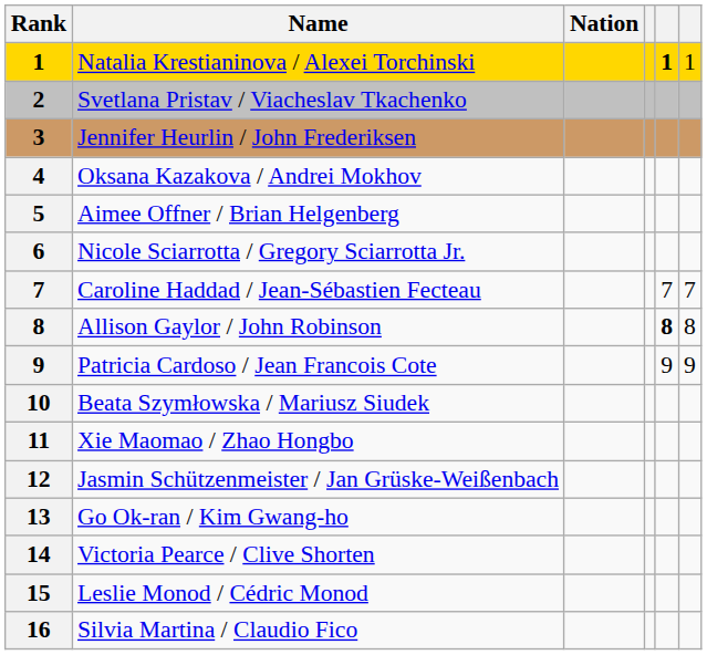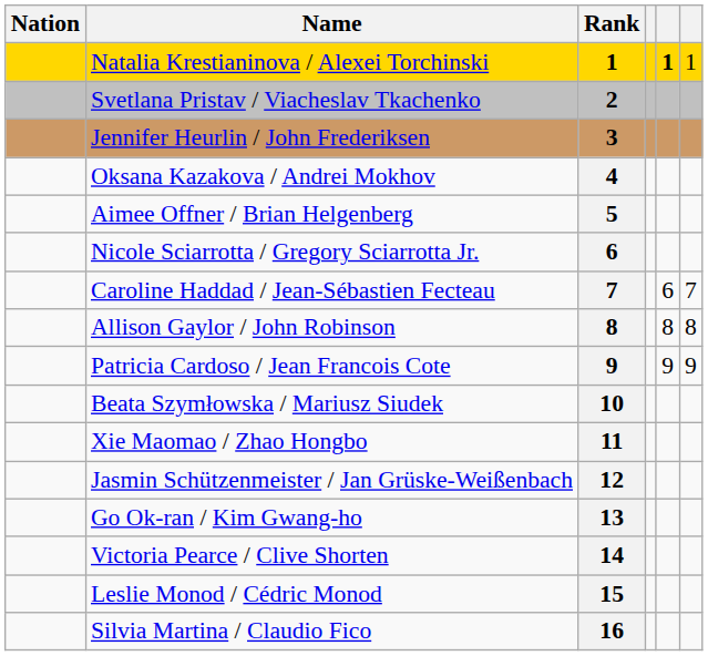 <table class="wikitable sortable">
 <tr>
+<th>Nation</th>
+<th>Name</th>
 <th>Rank</th>
-<th>Name</th>
-<th>Nation</th>
 <th></th>
 <th></th>
 <th></th>
 </tr>
 <tr bgcolor=gold>
+<td></td>
+<td><a href='#'>Natalia Krestianinova</a> / <a href='#'>Alexei Torchinski</a></td>
 <td align=center><strong>1</strong></td>
-<td><a href='#'>Natalia Krestianinova</a> / <a href='#'>Alexei Torchinski</a></td>
-<td></td>
 <td></td>
 <td><strong>1</strong></td>
 <td>1</td>
 </tr>
 <tr bgcolor=silver>
+<td></td>
+<td><a href='#'>Svetlana Pristav</a> / <a href='#'>Viacheslav Tkachenko</a></td>
 <td align=center><strong>2</strong></td>
-<td><a href='#'>Svetlana Pristav</a> / <a href='#'>Viacheslav Tkachenko</a></td>
-<td></td>
 <td></td>
 <td></td>
 <td></td>
 </tr>
 <tr bgcolor=cc9966>
+<td></td>
+<td><a href='#'>Jennifer Heurlin</a> / <a href='#'>John Frederiksen</a></td>
 <td align=center><strong>3</strong></td>
-<td><a href='#'>Jennifer Heurlin</a> / <a href='#'>John Frederiksen</a></td>
-<td></td>
 <td></td>
 <td></td>
 <td></td>
 </tr>
 <tr>
+<td></td>
+<td><a href='#'>Oksana Kazakova</a> / <a href='#'>Andrei Mokhov</a></td>
 <th>4</th>
-<td><a href='#'>Oksana Kazakova</a> / <a href='#'>Andrei Mokhov</a></td>
-<td></td>
 <td></td>
 <td></td>
 <td></td>
 </tr>
 <tr>
+<td></td>
+<td><a href='#'>Aimee Offner</a> / <a href='#'>Brian Helgenberg</a></td>
 <th>5</th>
-<td><a href='#'>Aimee Offner</a> / <a href='#'>Brian Helgenberg</a></td>
-<td></td>
 <td></td>
 <td></td>
 <td></td>
 </tr>
 <tr>
+<td></td>
+<td><a href='#'>Nicole Sciarrotta</a> / <a href='#'>Gregory Sciarrotta Jr.</a></td>
 <th>6</th>
-<td><a href='#'>Nicole Sciarrotta</a> / <a href='#'>Gregory Sciarrotta Jr.</a></td>
-<td></td>
 <td></td>
 <td></td>
 <td></td>
 </tr>
 <tr>
+<td></td>
+<td><a href='#'>Caroline Haddad</a> / <a href='#'>Jean-Sébastien Fecteau</a></td>
 <th>7</th>
-<td><a href='#'>Caroline Haddad</a> / <a href='#'>Jean-Sébastien Fecteau</a></td>
 <td></td>
-<td></td>
-<td>7</td>
+<td>6</td>
 <td>7</td>
 </tr>
 <tr>
+<td></td>
+<td><a href='#'>Allison Gaylor</a> / <a href='#'>John Robinson</a></td>
 <th>8</th>
-<td><a href='#'>Allison Gaylor</a> / <a href='#'>John Robinson</a></td>
 <td></td>
-<td></td>
-<td><strong>8</strong></td>
+<td>8</td>
 <td>8</td>
 </tr>
 <tr>
+<td></td>
+<td><a href='#'>Patricia Cardoso</a> / <a href='#'>Jean Francois Cote</a></td>
 <th>9</th>
-<td><a href='#'>Patricia Cardoso</a> / <a href='#'>Jean Francois Cote</a></td>
-<td></td>
 <td></td>
 <td>9</td>
 <td>9</td>
 </tr>
 <tr>
+<td></td>
+<td><a href='#'>Beata Szymłowska</a> / <a href='#'>Mariusz Siudek</a></td>
 <th>10</th>
-<td><a href='#'>Beata Szymłowska</a> / <a href='#'>Mariusz Siudek</a></td>
-<td></td>
 <td></td>
 <td></td>
 <td></td>
 </tr>
 <tr>
+<td></td>
+<td><a href='#'>Xie Maomao</a> / <a href='#'>Zhao Hongbo</a></td>
 <th>11</th>
-<td><a href='#'>Xie Maomao</a> / <a href='#'>Zhao Hongbo</a></td>
-<td></td>
 <td></td>
 <td></td>
 <td></td>
 </tr>
 <tr>
+<td></td>
+<td><a href='#'>Jasmin Schützenmeister</a> / <a href='#'>Jan Grüske-Weißenbach</a></td>
 <th>12</th>
-<td><a href='#'>Jasmin Schützenmeister</a> / <a href='#'>Jan Grüske-Weißenbach</a></td>
-<td></td>
 <td></td>
 <td></td>
 <td></td>
 </tr>
 <tr>
+<td></td>
+<td><a href='#'>Go Ok-ran</a> / <a href='#'>Kim Gwang-ho</a></td>
 <th>13</th>
-<td><a href='#'>Go Ok-ran</a> / <a href='#'>Kim Gwang-ho</a></td>
-<td></td>
 <td></td>
 <td></td>
 <td></td>
 </tr>
 <tr>
+<td></td>
+<td><a href='#'>Victoria Pearce</a> / <a href='#'>Clive Shorten</a></td>
 <th>14</th>
-<td><a href='#'>Victoria Pearce</a> / <a href='#'>Clive Shorten</a></td>
-<td></td>
 <td></td>
 <td></td>
 <td></td>
 </tr>
 <tr>
+<td></td>
+<td><a href='#'>Leslie Monod</a> / <a href='#'>Cédric Monod</a></td>
 <th>15</th>
-<td><a href='#'>Leslie Monod</a> / <a href='#'>Cédric Monod</a></td>
-<td></td>
 <td></td>
 <td></td>
 <td></td>
 </tr>
 <tr>
+<td></td>
+<td><a href='#'>Silvia Martina</a> / <a href='#'>Claudio Fico</a></td>
 <th>16</th>
-<td><a href='#'>Silvia Martina</a> / <a href='#'>Claudio Fico</a></td>
-<td></td>
 <td></td>
 <td></td>
 <td></td>
 </tr>
 </table>
